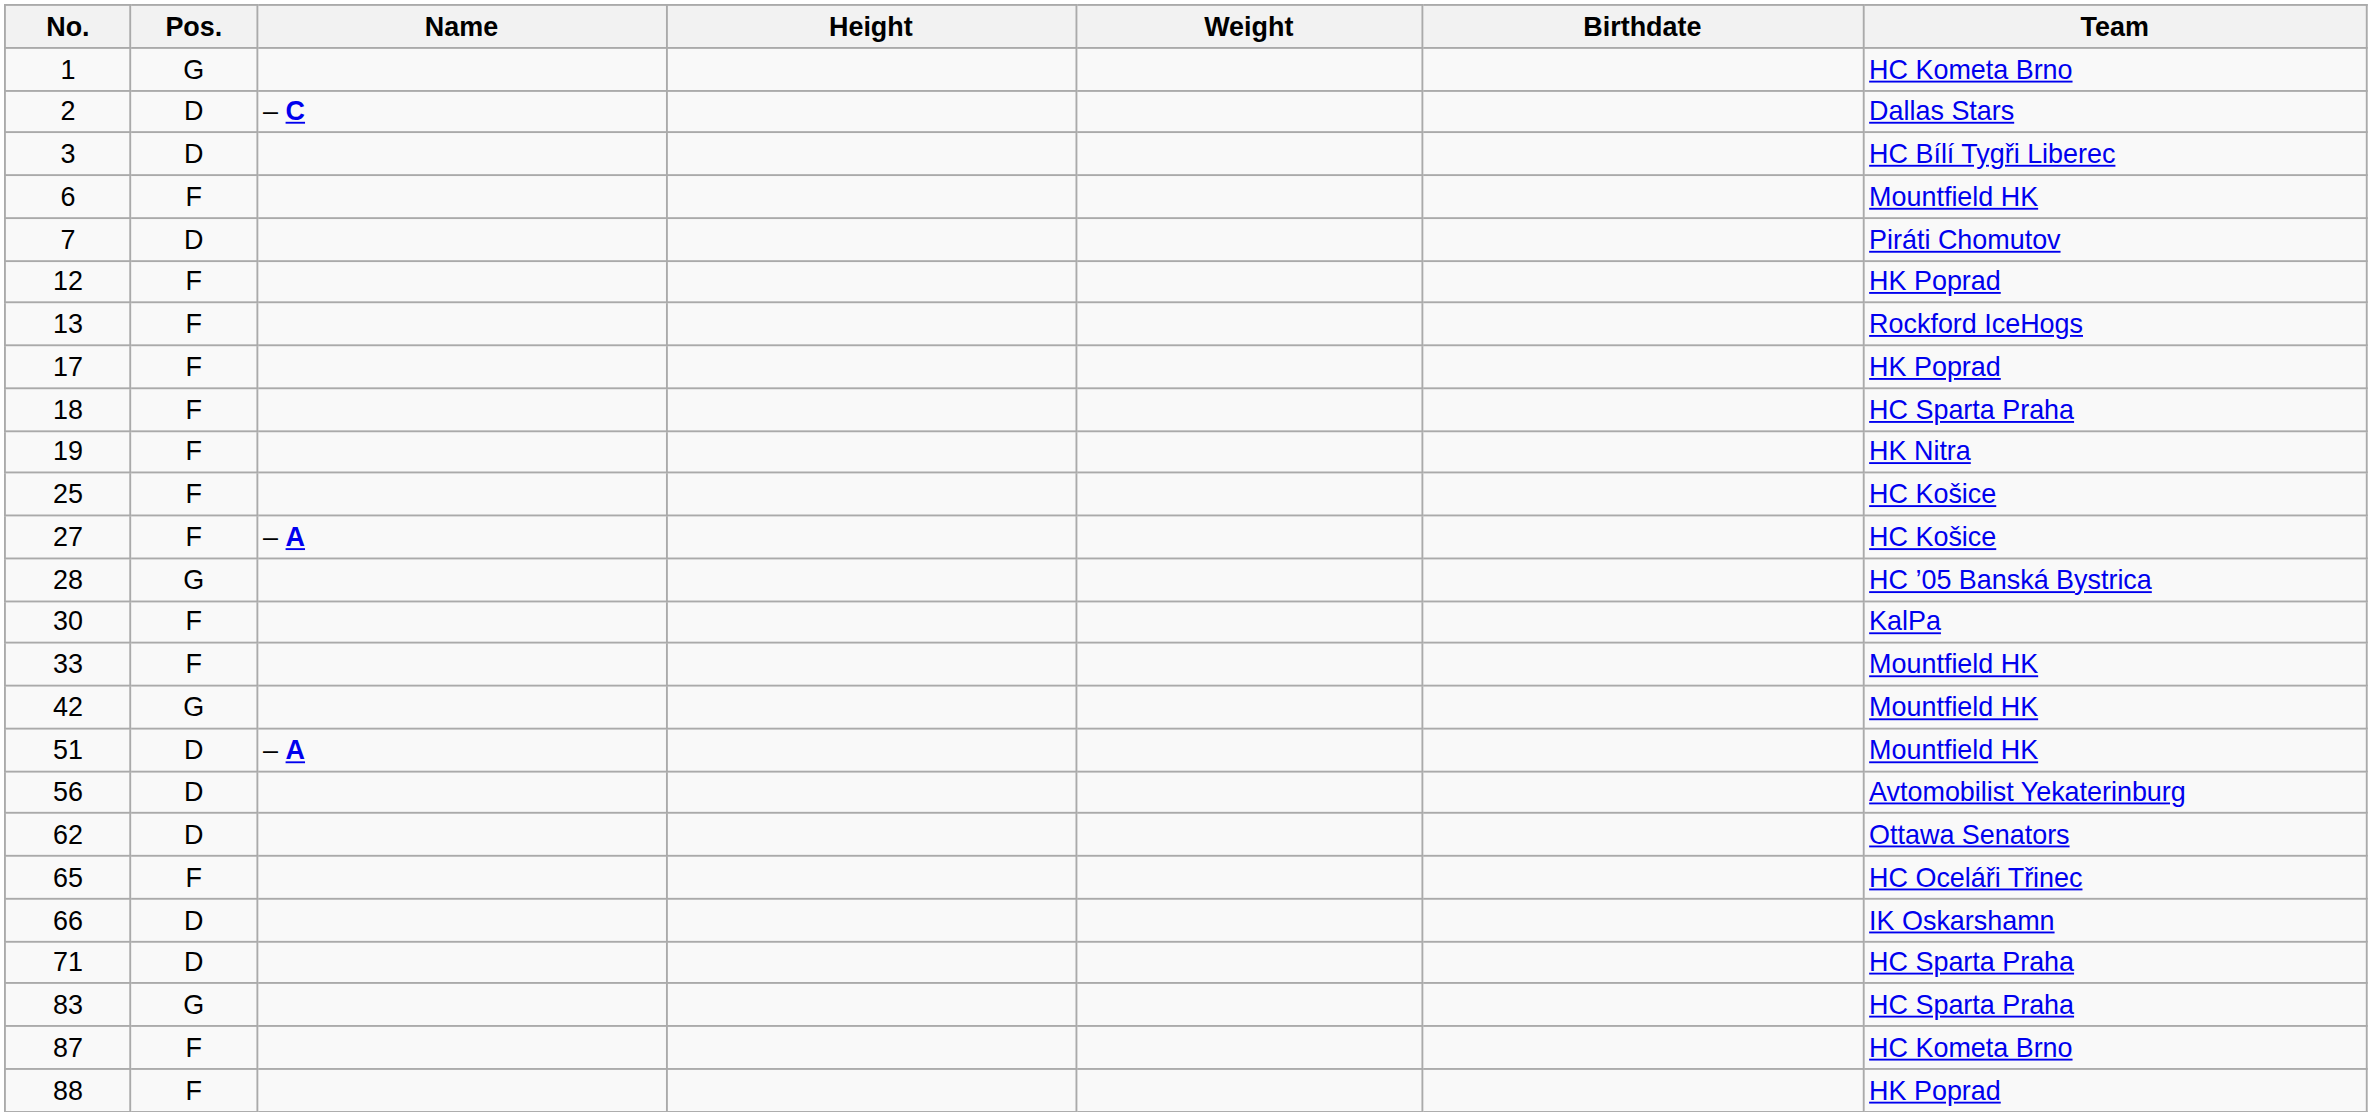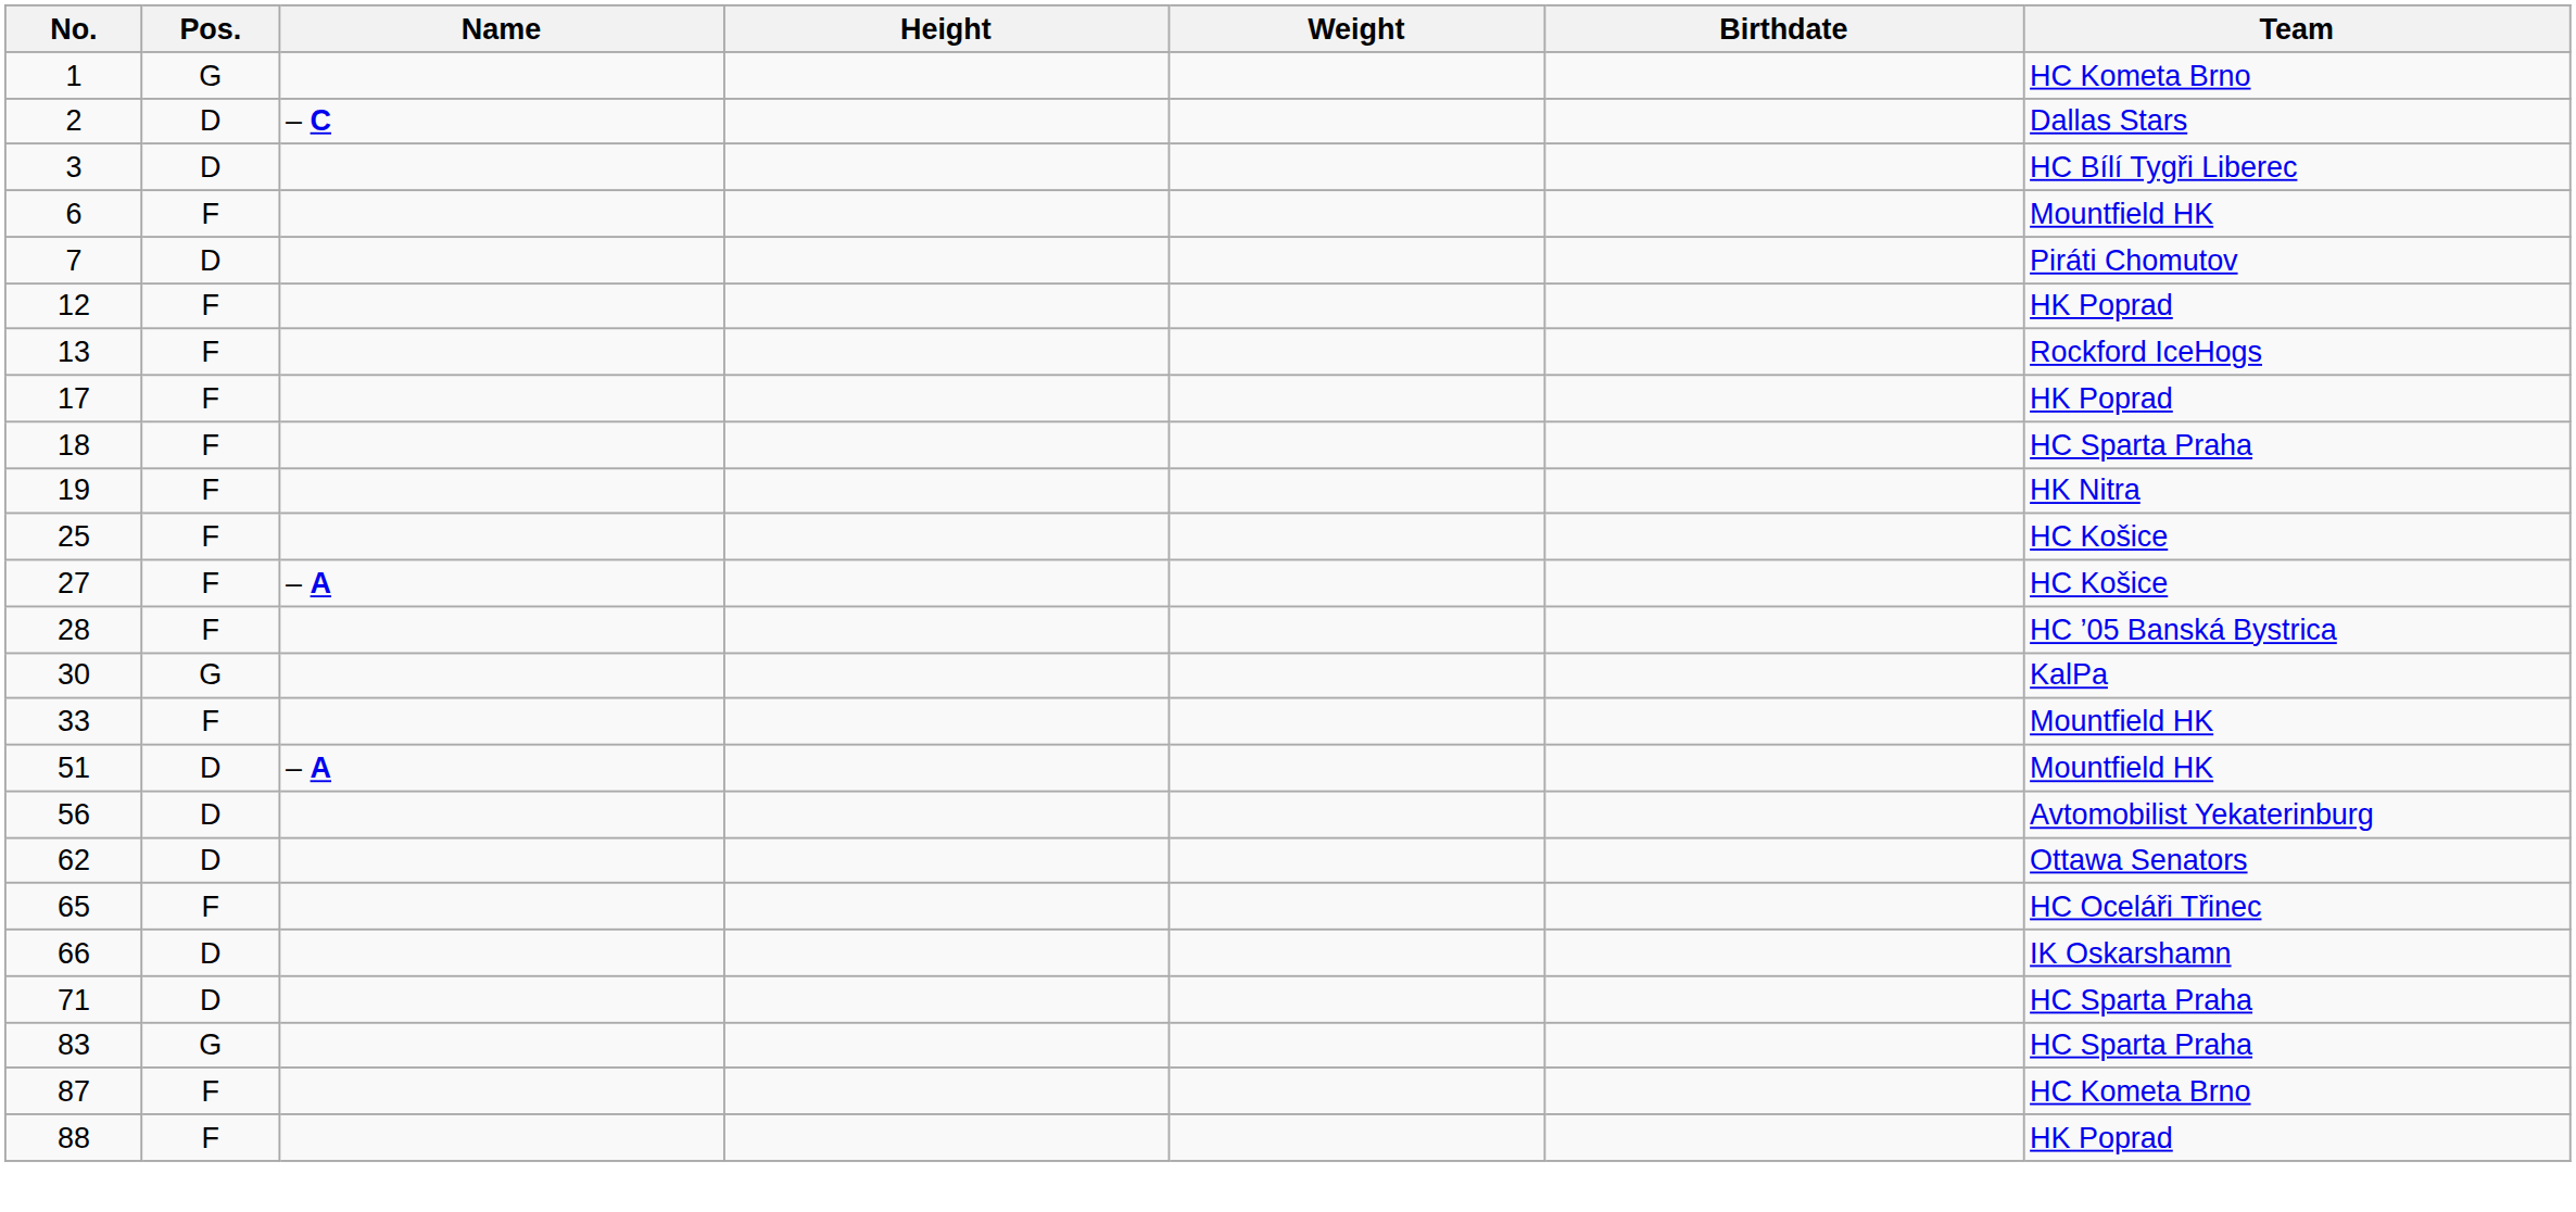 <table width="100%" class="wikitable sortable" style="font-size: 90%; text-align: center;">
 <tr>
 <th style="width:  4%;">No.</th>
 <th style="width:  4%;">Pos.</th>
 <th style="width: 13%;">Name</th>
 <th style="width: 13%;">Height</th>
 <th style="width: 11%;">Weight</th>
 <th style="width: 14%;">Birthdate</th>
 <th style="width: 16%;">Team</th>
 </tr>
 <tr>
 <td>1</td>
 <td>G</td>
 <td align=left></td>
 <td></td>
 <td></td>
 <td></td>
 <td style="text-align:left;"> <a href='#'>HC Kometa Brno</a></td>
 </tr>
 <tr>
 <td>2</td>
 <td>D</td>
 <td align=left> – <strong><a href='#'>C</a></strong></td>
 <td></td>
 <td></td>
 <td></td>
 <td style="text-align:left;"> <a href='#'>Dallas Stars</a></td>
 </tr>
 <tr>
 <td>3</td>
 <td>D</td>
 <td align=left></td>
 <td></td>
 <td></td>
 <td></td>
 <td style="text-align:left;"> <a href='#'>HC Bílí Tygři Liberec</a></td>
 </tr>
 <tr>
 <td>6</td>
 <td>F</td>
 <td align=left></td>
 <td></td>
 <td></td>
 <td></td>
 <td style="text-align:left;"> <a href='#'>Mountfield HK</a></td>
 </tr>
 <tr>
 <td>7</td>
 <td>D</td>
 <td align=left></td>
 <td></td>
 <td></td>
 <td></td>
 <td style="text-align:left;"> <a href='#'>Piráti Chomutov</a></td>
 </tr>
 <tr>
 <td>12</td>
 <td>F</td>
 <td align=left></td>
 <td></td>
 <td></td>
 <td></td>
 <td style="text-align:left;"> <a href='#'>HK Poprad</a></td>
 </tr>
 <tr>
 <td>13</td>
 <td>F</td>
 <td align=left></td>
 <td></td>
 <td></td>
 <td></td>
 <td style="text-align:left;"> <a href='#'>Rockford IceHogs</a></td>
 </tr>
 <tr>
 <td>17</td>
 <td>F</td>
 <td align=left></td>
 <td></td>
 <td></td>
 <td></td>
 <td style="text-align:left;"> <a href='#'>HK Poprad</a></td>
 </tr>
 <tr>
 <td>18</td>
 <td>F</td>
 <td align=left></td>
 <td></td>
 <td></td>
 <td></td>
 <td style="text-align:left;"> <a href='#'>HC Sparta Praha</a></td>
 </tr>
 <tr>
 <td>19</td>
 <td>F</td>
 <td align=left></td>
 <td></td>
 <td></td>
 <td></td>
 <td style="text-align:left;"> <a href='#'>HK Nitra</a></td>
 </tr>
 <tr>
 <td>25</td>
 <td>F</td>
 <td align=left></td>
 <td></td>
 <td></td>
 <td></td>
 <td style="text-align:left;"> <a href='#'>HC Košice</a></td>
 </tr>
 <tr>
 <td>27</td>
 <td>F</td>
 <td align=left> – <strong><a href='#'>A</a></strong></td>
 <td></td>
 <td></td>
 <td></td>
 <td style="text-align:left;"> <a href='#'>HC Košice</a></td>
 </tr>
 <tr>
 <td>28</td>
-<td>G</td>
+<td>F</td>
 <td align=left></td>
 <td></td>
 <td></td>
 <td></td>
 <td style="text-align:left;"> <a href='#'>HC ’05 Banská Bystrica</a></td>
 </tr>
 <tr>
 <td>30</td>
-<td>F</td>
+<td>G</td>
 <td align=left></td>
 <td></td>
 <td></td>
 <td></td>
 <td style="text-align:left;"> <a href='#'>KalPa</a></td>
 </tr>
 <tr>
 <td>33</td>
 <td>F</td>
-<td align=left></td>
-<td></td>
-<td></td>
-<td></td>
-<td style="text-align:left;"> <a href='#'>Mountfield HK</a></td>
-</tr>
-<tr>
-<td>42</td>
-<td>G</td>
 <td align=left></td>
 <td></td>
 <td></td>
 <td></td>
 <td style="text-align:left;"> <a href='#'>Mountfield HK</a></td>
 </tr>
 <tr>
 <td>51</td>
 <td>D</td>
 <td align=left> – <strong><a href='#'>A</a></strong></td>
 <td></td>
 <td></td>
 <td></td>
 <td style="text-align:left;"> <a href='#'>Mountfield HK</a></td>
 </tr>
 <tr>
 <td>56</td>
 <td>D</td>
 <td align=left></td>
 <td></td>
 <td></td>
 <td></td>
 <td style="text-align:left;"> <a href='#'>Avtomobilist Yekaterinburg</a></td>
 </tr>
 <tr>
 <td>62</td>
 <td>D</td>
 <td align=left></td>
 <td></td>
 <td></td>
 <td></td>
 <td style="text-align:left;"> <a href='#'>Ottawa Senators</a></td>
 </tr>
 <tr>
 <td>65</td>
 <td>F</td>
 <td align=left></td>
 <td></td>
 <td></td>
 <td></td>
 <td style="text-align:left;"> <a href='#'>HC Oceláři Třinec</a></td>
 </tr>
 <tr>
 <td>66</td>
 <td>D</td>
 <td align=left></td>
 <td></td>
 <td></td>
 <td></td>
 <td style="text-align:left;"> <a href='#'>IK Oskarshamn</a></td>
 </tr>
 <tr>
 <td>71</td>
 <td>D</td>
 <td align=left></td>
 <td></td>
 <td></td>
 <td></td>
 <td style="text-align:left;"> <a href='#'>HC Sparta Praha</a></td>
 </tr>
 <tr>
 <td>83</td>
 <td>G</td>
 <td align=left></td>
 <td></td>
 <td></td>
 <td></td>
 <td style="text-align:left;"> <a href='#'>HC Sparta Praha</a></td>
 </tr>
 <tr>
 <td>87</td>
 <td>F</td>
 <td align=left></td>
 <td></td>
 <td></td>
 <td></td>
 <td style="text-align:left;"> <a href='#'>HC Kometa Brno</a></td>
 </tr>
 <tr>
 <td>88</td>
 <td>F</td>
 <td align=left></td>
 <td></td>
 <td></td>
 <td></td>
 <td style="text-align:left;"> <a href='#'>HK Poprad</a></td>
 </tr>
 </table>
